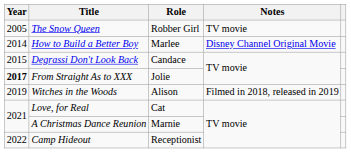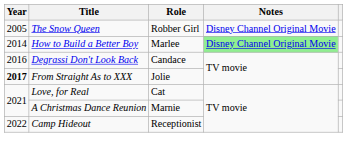 <table class="wikitable sortable">
 <tr>
 <th>Year</th>
 <th>Title</th>
 <th>Role</th>
 <th>Notes</th>
 <th class="unsortable"></th>
 </tr>
 <tr>
 <td>2005</td>
 <td><em><a href='#'>The Snow Queen</a></em></td>
 <td>Robber Girl</td>
-<td>TV movie</td>
+<td><a href='#'>Disney Channel Original Movie</a></td>
 <td></td>
 </tr>
 <tr>
 <td>2014</td>
 <td><em><a href='#'>How to Build a Better Boy</a></em></td>
 <td>Marlee</td>
-<td><a href='#'>Disney Channel Original Movie</a></td>
+<td style="background: lightgreen;"><a href='#'>Disney Channel Original Movie</a></td>
 <td></td>
 </tr>
 <tr>
-<td>2015</td>
+<td>2016</td>
 <td><em><a href='#'>Degrassi Don't Look Back</a></em></td>
 <td>Candace</td>
 <td rowspan=2>TV movie</td>
 <td></td>
 </tr>
 <tr>
 <td><strong>2017</strong></td>
 <td><em>From Straight As to XXX</em></td>
 <td>Jolie</td>
-<td></td>
-</tr>
-<tr>
-<td>2019</td>
-<td><em>Witches in the Woods</em></td>
-<td>Alison</td>
-<td>Filmed in 2018, released in 2019</td>
 <td></td>
 </tr>
 <tr>
 <td rowspan=2>2021</td>
 <td><em>Love, for Real</em></td>
 <td>Cat</td>
 <td rowspan=3>TV movie</td>
 <td></td>
 </tr>
 <tr>
 <td><em>A Christmas Dance Reunion</em></td>
 <td>Marnie</td>
 <td></td>
 </tr>
 <tr>
 <td>2022</td>
 <td><em>Camp Hideout</em></td>
 <td>Receptionist</td>
 <td></td>
 </tr>
 </table>
